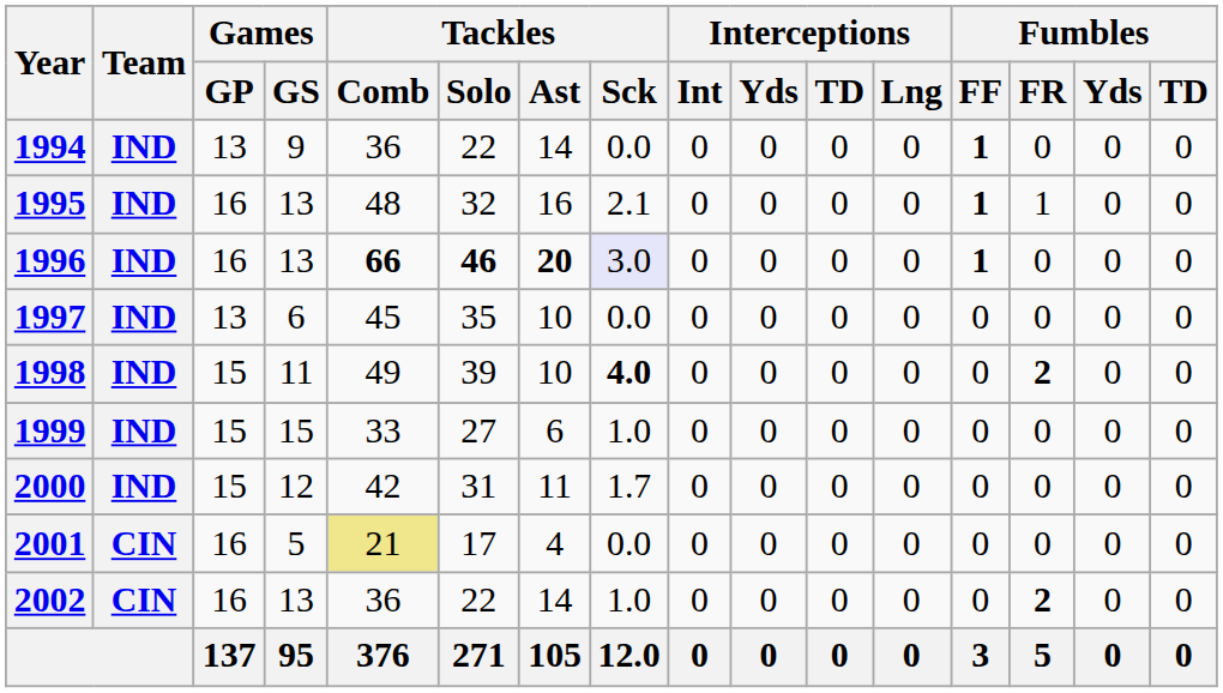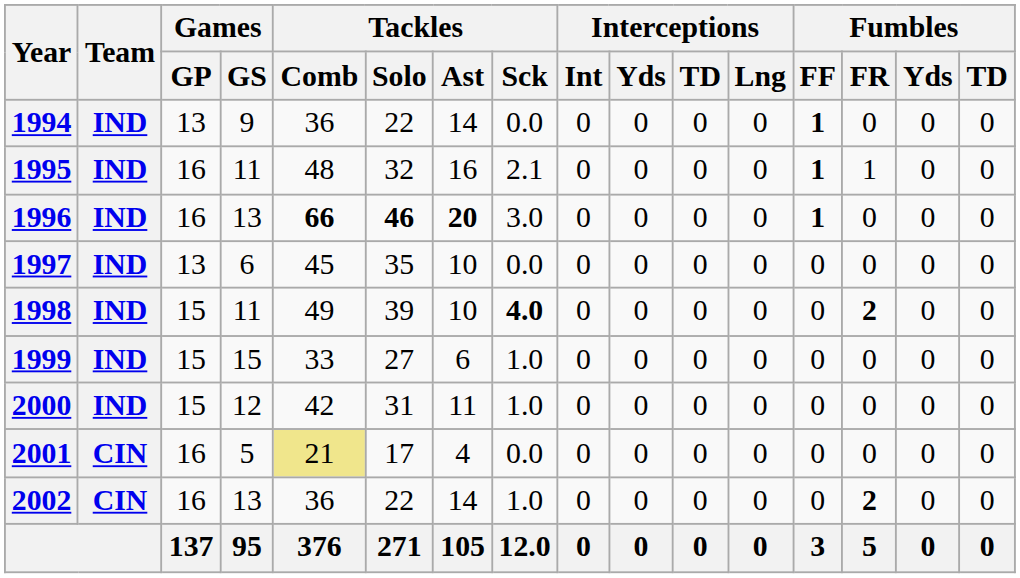 <table class="wikitable" style="text-align:center">
 <tr>
 <th rowspan="2">Year</th>
 <th rowspan="2">Team</th>
 <th colspan="2">Games</th>
 <th colspan="4">Tackles</th>
 <th colspan="4">Interceptions</th>
 <th colspan="4">Fumbles</th>
 </tr>
 <tr>
 <th>GP</th>
 <th>GS</th>
 <th>Comb</th>
 <th>Solo</th>
 <th>Ast</th>
 <th>Sck</th>
 <th>Int</th>
 <th>Yds</th>
 <th>TD</th>
 <th>Lng</th>
 <th>FF</th>
 <th>FR</th>
 <th>Yds</th>
 <th>TD</th>
 </tr>
 <tr>
 <th><a href='#'>1994</a></th>
 <th><a href='#'>IND</a></th>
 <td>13</td>
 <td>9</td>
 <td>36</td>
 <td>22</td>
 <td>14</td>
 <td>0.0</td>
 <td>0</td>
 <td>0</td>
 <td>0</td>
 <td>0</td>
 <td><strong>1</strong></td>
 <td>0</td>
 <td>0</td>
 <td>0</td>
 </tr>
 <tr>
 <th><a href='#'>1995</a></th>
 <th><a href='#'>IND</a></th>
 <td>16</td>
-<td>13</td>
+<td>11</td>
 <td>48</td>
 <td>32</td>
 <td>16</td>
 <td>2.1</td>
 <td>0</td>
 <td>0</td>
 <td>0</td>
 <td>0</td>
 <td><strong>1</strong></td>
 <td>1</td>
 <td>0</td>
 <td>0</td>
 </tr>
 <tr>
 <th><a href='#'>1996</a></th>
 <th><a href='#'>IND</a></th>
 <td>16</td>
 <td>13</td>
 <td><strong>66</strong></td>
 <td><strong>46</strong></td>
 <td><strong>20</strong></td>
-<td style="background: lavender;">3.0</td>
+<td>3.0</td>
 <td>0</td>
 <td>0</td>
 <td>0</td>
 <td>0</td>
 <td><strong>1</strong></td>
 <td>0</td>
 <td>0</td>
 <td>0</td>
 </tr>
 <tr>
 <th><a href='#'>1997</a></th>
 <th><a href='#'>IND</a></th>
 <td>13</td>
 <td>6</td>
 <td>45</td>
 <td>35</td>
 <td>10</td>
 <td>0.0</td>
 <td>0</td>
 <td>0</td>
 <td>0</td>
 <td>0</td>
 <td>0</td>
 <td>0</td>
 <td>0</td>
 <td>0</td>
 </tr>
 <tr>
 <th><a href='#'>1998</a></th>
 <th><a href='#'>IND</a></th>
 <td>15</td>
 <td>11</td>
 <td>49</td>
 <td>39</td>
 <td>10</td>
 <td><strong>4.0</strong></td>
 <td>0</td>
 <td>0</td>
 <td>0</td>
 <td>0</td>
 <td>0</td>
 <td><strong>2</strong></td>
 <td>0</td>
 <td>0</td>
 </tr>
 <tr>
 <th><a href='#'>1999</a></th>
 <th><a href='#'>IND</a></th>
 <td>15</td>
 <td>15</td>
 <td>33</td>
 <td>27</td>
 <td>6</td>
 <td>1.0</td>
 <td>0</td>
 <td>0</td>
 <td>0</td>
 <td>0</td>
 <td>0</td>
 <td>0</td>
 <td>0</td>
 <td>0</td>
 </tr>
 <tr>
 <th><a href='#'>2000</a></th>
 <th><a href='#'>IND</a></th>
 <td>15</td>
 <td>12</td>
 <td>42</td>
 <td>31</td>
 <td>11</td>
-<td>1.7</td>
+<td>1.0</td>
 <td>0</td>
 <td>0</td>
 <td>0</td>
 <td>0</td>
 <td>0</td>
 <td>0</td>
 <td>0</td>
 <td>0</td>
 </tr>
 <tr>
 <th><a href='#'>2001</a></th>
 <th><a href='#'>CIN</a></th>
 <td>16</td>
 <td>5</td>
 <td style="background: khaki;">21</td>
 <td>17</td>
 <td>4</td>
 <td>0.0</td>
 <td>0</td>
 <td>0</td>
 <td>0</td>
 <td>0</td>
 <td>0</td>
 <td>0</td>
 <td>0</td>
 <td>0</td>
 </tr>
 <tr>
 <th><a href='#'>2002</a></th>
 <th><a href='#'>CIN</a></th>
 <td>16</td>
 <td>13</td>
 <td>36</td>
 <td>22</td>
 <td>14</td>
 <td>1.0</td>
 <td>0</td>
 <td>0</td>
 <td>0</td>
 <td>0</td>
 <td>0</td>
 <td><strong>2</strong></td>
 <td>0</td>
 <td>0</td>
 </tr>
 <tr>
 <th colspan="2"></th>
 <th>137</th>
 <th>95</th>
 <th>376</th>
 <th>271</th>
 <th>105</th>
 <th>12.0</th>
 <th>0</th>
 <th>0</th>
 <th>0</th>
 <th>0</th>
 <th>3</th>
 <th>5</th>
 <th>0</th>
 <th>0</th>
 </tr>
 </table>
